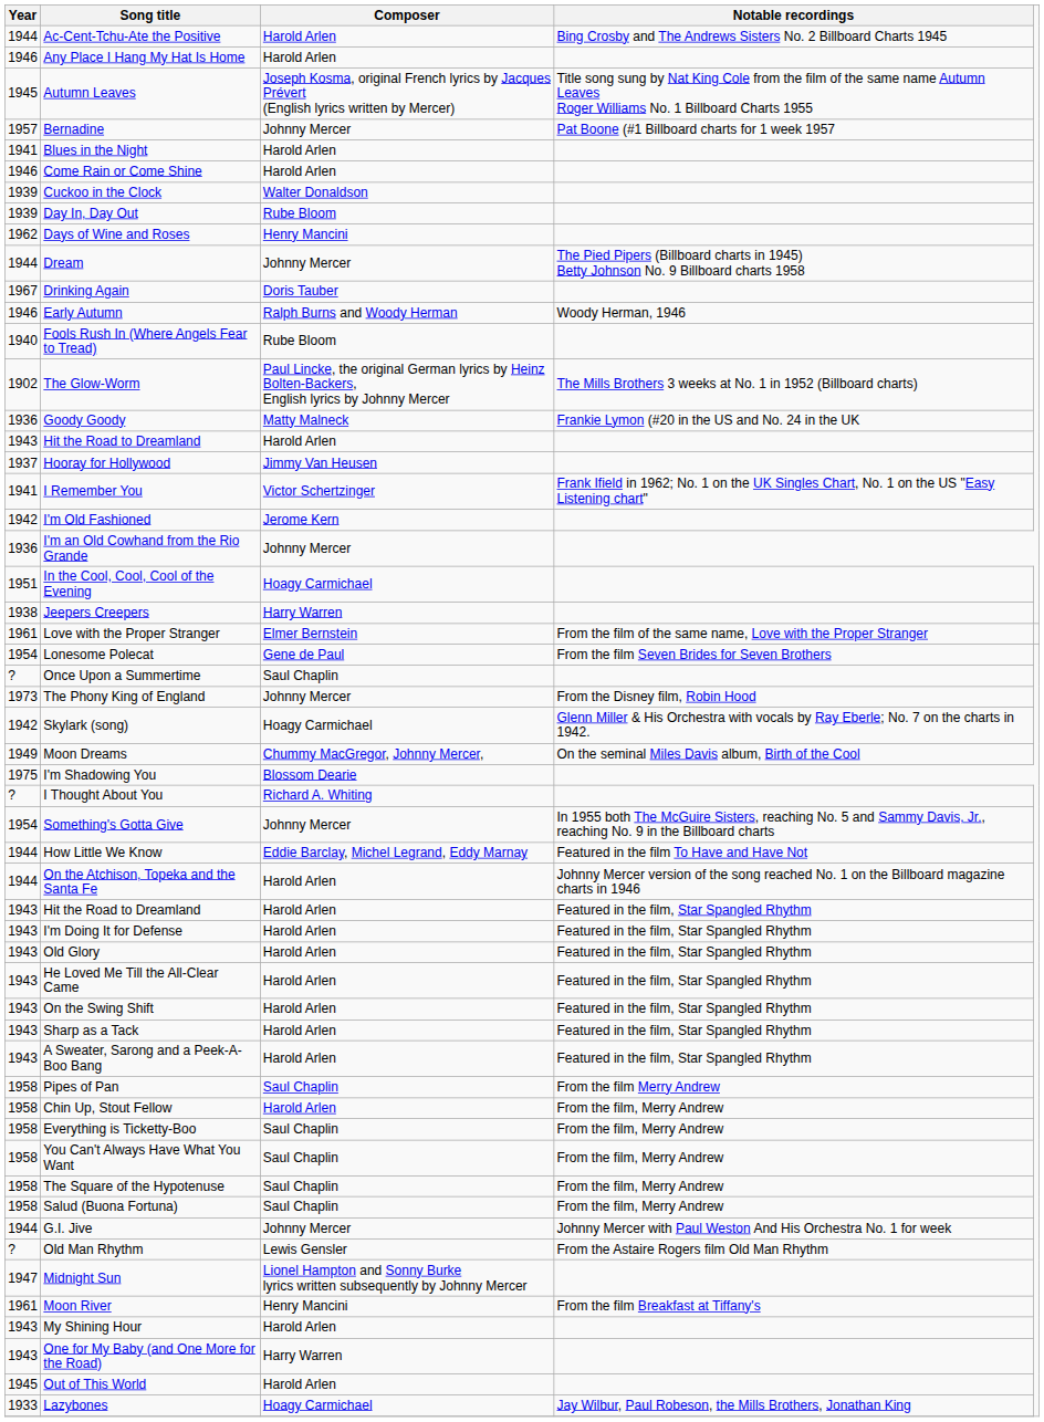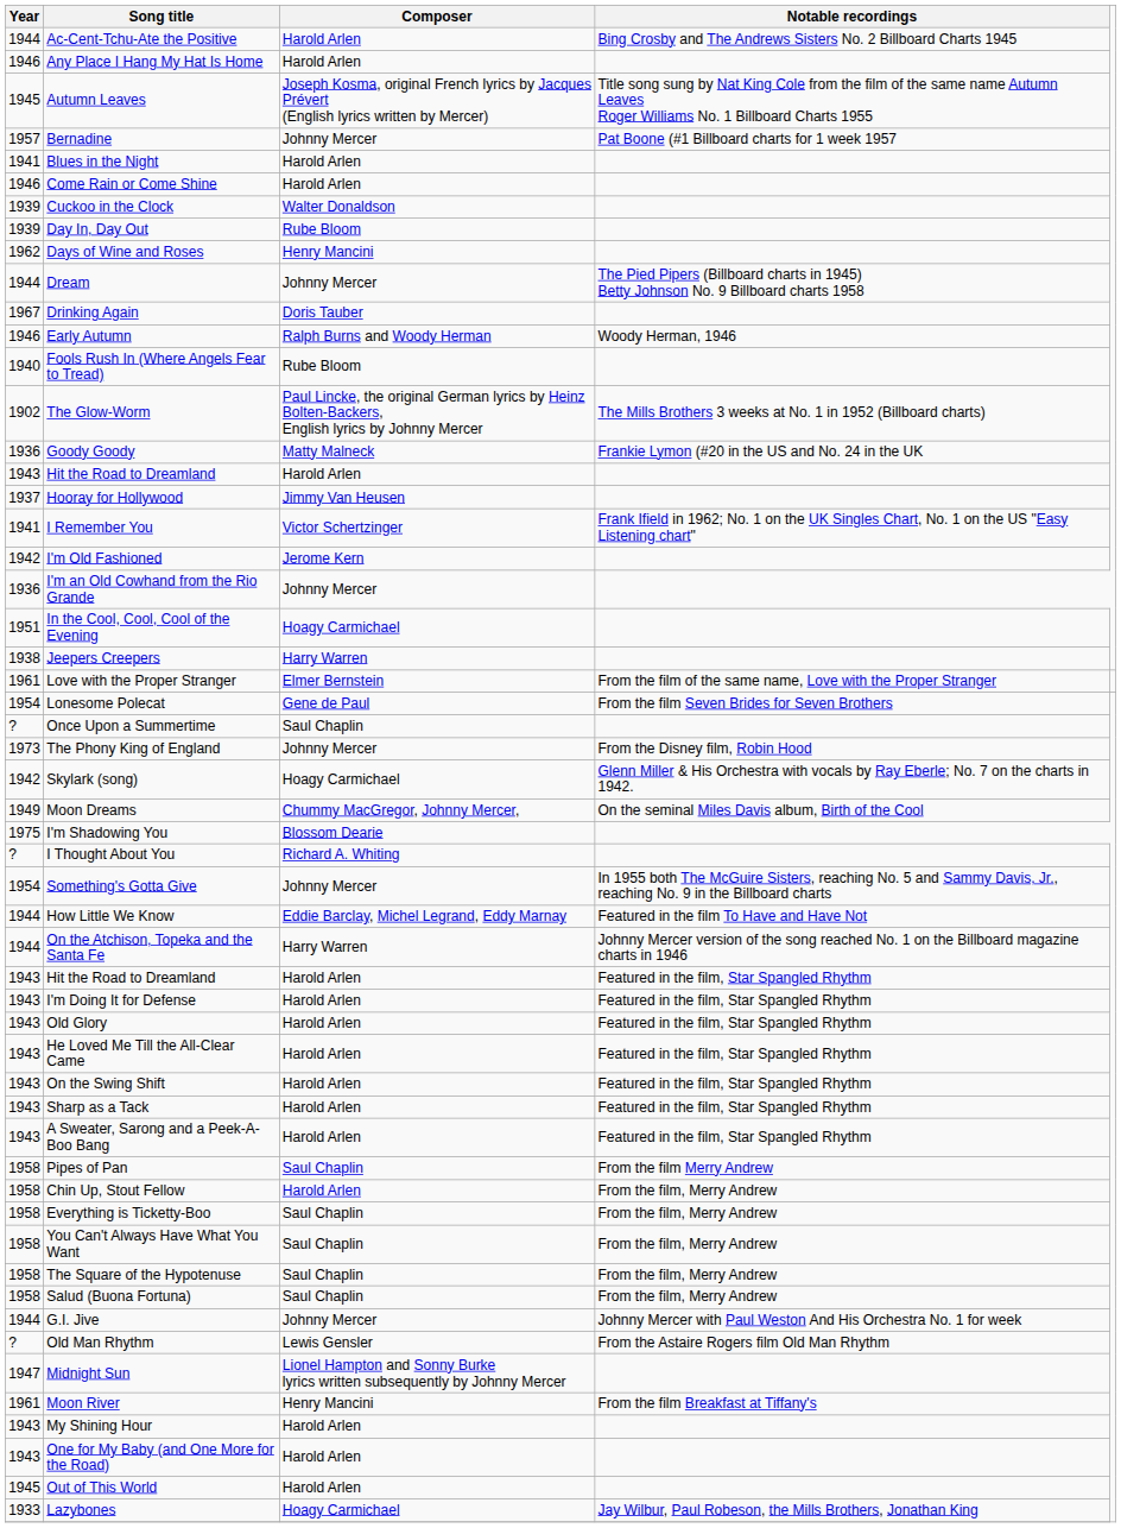 <table class="wikitable">
 <tr>
 <th>Year</th>
 <th>Song title</th>
 <th>Composer</th>
 <th>Notable recordings</th>
 </tr>
 <tr>
 <td>1944</td>
 <td><a href='#'>Ac-Cent-Tchu-Ate the Positive</a></td>
 <td><a href='#'>Harold Arlen</a></td>
 <td><a href='#'>Bing Crosby</a> and <a href='#'>The Andrews Sisters</a> No. 2 Billboard Charts 1945</td>
 </tr>
 <tr>
 <td>1946</td>
 <td><a href='#'>Any Place I Hang My Hat Is Home</a></td>
 <td>Harold Arlen</td>
 <td></td>
 </tr>
 <tr>
 <td>1945</td>
 <td><a href='#'>Autumn Leaves</a></td>
 <td><a href='#'>Joseph Kosma</a>, original French lyrics by <a href='#'>Jacques Prévert</a> <br> (English lyrics written by Mercer)</td>
 <td>Title song sung by <a href='#'>Nat King Cole</a> from the film of the same name <a href='#'>Autumn Leaves</a> <br> <a href='#'>Roger Williams</a> No. 1 Billboard Charts 1955</td>
 </tr>
 <tr>
 <td>1957</td>
 <td><a href='#'>Bernadine</a></td>
 <td>Johnny Mercer</td>
 <td><a href='#'>Pat Boone</a> (#1 Billboard charts for 1 week 1957</td>
 </tr>
 <tr>
 <td>1941</td>
 <td><a href='#'>Blues in the Night</a></td>
 <td>Harold Arlen</td>
 <td></td>
 </tr>
 <tr>
 <td>1946</td>
 <td><a href='#'>Come Rain or Come Shine</a></td>
 <td>Harold Arlen</td>
 <td></td>
 </tr>
 <tr>
 <td>1939</td>
 <td><a href='#'>Cuckoo in the Clock</a></td>
 <td><a href='#'>Walter Donaldson</a></td>
 <td></td>
 </tr>
 <tr>
 <td>1939</td>
 <td><a href='#'>Day In, Day Out</a></td>
 <td><a href='#'>Rube Bloom</a></td>
 <td></td>
 </tr>
 <tr>
 <td>1962</td>
 <td><a href='#'>Days of Wine and Roses</a></td>
 <td><a href='#'>Henry Mancini</a></td>
 <td></td>
 </tr>
 <tr>
 <td>1944</td>
 <td><a href='#'>Dream</a></td>
 <td>Johnny Mercer</td>
 <td><a href='#'>The Pied Pipers</a> (Billboard charts in 1945) <br> <a href='#'>Betty Johnson</a> No. 9 Billboard charts 1958</td>
 </tr>
 <tr>
 <td>1967</td>
 <td><a href='#'>Drinking Again</a></td>
 <td><a href='#'>Doris Tauber</a></td>
 <td></td>
 </tr>
 <tr>
 <td>1946</td>
 <td><a href='#'>Early Autumn</a></td>
 <td><a href='#'>Ralph Burns</a> and <a href='#'>Woody Herman</a></td>
 <td>Woody Herman, 1946</td>
 </tr>
 <tr>
 <td>1940</td>
 <td><a href='#'>Fools Rush In (Where Angels Fear to Tread)</a></td>
 <td>Rube Bloom</td>
 <td></td>
 </tr>
 <tr>
 <td>1902</td>
 <td><a href='#'>The Glow-Worm</a></td>
 <td><a href='#'>Paul Lincke</a>, the original German lyrics by <a href='#'>Heinz Bolten-Backers</a>, <br> English lyrics by Johnny Mercer</td>
 <td><a href='#'>The Mills Brothers</a> 3 weeks at No. 1 in 1952 (Billboard charts)</td>
 </tr>
 <tr>
 <td>1936</td>
 <td><a href='#'>Goody Goody</a></td>
 <td><a href='#'>Matty Malneck</a></td>
 <td><a href='#'>Frankie Lymon</a> (#20 in the US and No. 24 in the UK</td>
 </tr>
 <tr>
 <td>1943</td>
 <td><a href='#'>Hit the Road to Dreamland</a></td>
 <td>Harold Arlen</td>
 <td></td>
 </tr>
 <tr>
 <td>1937</td>
 <td><a href='#'>Hooray for Hollywood</a></td>
 <td><a href='#'>Jimmy Van Heusen</a></td>
 <td></td>
 </tr>
 <tr>
 <td>1941</td>
 <td><a href='#'>I Remember You</a></td>
 <td><a href='#'>Victor Schertzinger</a></td>
 <td><a href='#'>Frank Ifield</a> in 1962; No. 1 on the <a href='#'>UK Singles Chart</a>, No. 1 on the US "<a href='#'>Easy Listening chart</a>"</td>
 </tr>
 <tr>
 <td>1942</td>
 <td><a href='#'>I'm Old Fashioned</a></td>
 <td><a href='#'>Jerome Kern</a></td>
 <td></td>
 </tr>
 <tr>
 <td>1936</td>
 <td><a href='#'>I'm an Old Cowhand from the Rio Grande</a></td>
 <td>Johnny Mercer</td>
 </tr>
 <tr>
 <td>1951</td>
 <td><a href='#'>In the Cool, Cool, Cool of the Evening</a></td>
 <td><a href='#'>Hoagy Carmichael</a></td>
 <td></td>
 </tr>
 <tr>
 <td>1938</td>
 <td><a href='#'>Jeepers Creepers</a></td>
 <td><a href='#'>Harry Warren</a></td>
 <td></td>
 </tr>
 <tr>
 <td>1961</td>
 <td>Love with the Proper Stranger</td>
 <td><a href='#'>Elmer Bernstein</a></td>
 <td>From the film of the same name, <a href='#'>Love with the Proper Stranger</a></td>
 <td></td>
 </tr>
 <tr>
 <td>1954</td>
 <td>Lonesome Polecat</td>
 <td><a href='#'>Gene de Paul</a></td>
 <td>From the film <a href='#'>Seven Brides for Seven Brothers</a></td>
 </tr>
 <tr>
 <td>?</td>
 <td>Once Upon a Summertime</td>
 <td>Saul Chaplin</td>
 <td></td>
 </tr>
 <tr>
 <td>1973</td>
 <td>The Phony King of England</td>
 <td>Johnny Mercer</td>
 <td>From the Disney film,  <a href='#'>Robin Hood</a></td>
 </tr>
 <tr>
 <td>1942</td>
 <td Skylark (song)>Skylark (song)</td>
 <td>Hoagy Carmichael</td>
 <td><a href='#'>Glenn Miller</a> & His Orchestra with vocals by <a href='#'>Ray Eberle</a>; No. 7 on the charts in 1942.</td>
 </tr>
 <tr>
 <td>1949</td>
 <td>Moon Dreams</td>
 <td><a href='#'>Chummy MacGregor</a>, <a href='#'>Johnny Mercer</a>,</td>
 <td>On the seminal <a href='#'>Miles Davis</a> album, <a href='#'>Birth of the Cool</a></td>
 </tr>
 <tr>
 <td>1975</td>
 <td>I'm Shadowing You</td>
 <td><a href='#'>Blossom Dearie</a></td>
 </tr>
 <tr>
 <td>?</td>
 <td>I Thought About You</td>
 <td><a href='#'>Richard A. Whiting</a></td>
 <td></td>
 </tr>
 <tr>
 <td>1954</td>
 <td><a href='#'>Something's Gotta Give</a></td>
 <td>Johnny Mercer</td>
 <td>In 1955 both <a href='#'>The McGuire Sisters</a>, reaching No. 5  and  <a href='#'>Sammy Davis, Jr.</a>, reaching No. 9 in the Billboard charts</td>
 </tr>
 <tr>
 <td>1944</td>
 <td>How Little We Know</td>
 <td><a href='#'>Eddie Barclay</a>, <a href='#'>Michel Legrand</a>, <a href='#'>Eddy Marnay</a></td>
 <td>Featured in the film <a href='#'>To Have and Have Not</a></td>
 </tr>
 <tr>
 <td>1944</td>
 <td><a href='#'>On the Atchison, Topeka and the Santa Fe</a></td>
-<td>Harold Arlen</td>
+<td>Harry Warren</td>
 <td>Johnny Mercer version of the song reached No. 1 on the  Billboard magazine charts in 1946</td>
 </tr>
 <tr>
 <td>1943</td>
 <td>Hit the Road to Dreamland</td>
 <td>Harold Arlen</td>
 <td>Featured in the film, <a href='#'>Star Spangled Rhythm</a></td>
 </tr>
 <tr>
 <td>1943</td>
 <td>I'm Doing It for Defense</td>
 <td>Harold Arlen</td>
 <td>Featured in the film, Star Spangled Rhythm</td>
 </tr>
 <tr>
 <td>1943</td>
 <td>Old Glory</td>
 <td>Harold Arlen</td>
 <td>Featured in the film, Star Spangled Rhythm</td>
 </tr>
 <tr>
 <td>1943</td>
 <td>He Loved Me Till the All-Clear Came</td>
 <td>Harold Arlen</td>
 <td>Featured in the film, Star Spangled Rhythm</td>
 </tr>
 <tr>
 <td>1943</td>
 <td>On the Swing Shift</td>
 <td>Harold Arlen</td>
 <td>Featured in the film, Star Spangled Rhythm</td>
 </tr>
 <tr>
 <td>1943</td>
 <td>Sharp as a Tack</td>
 <td>Harold Arlen</td>
 <td>Featured in the film, Star Spangled Rhythm</td>
 </tr>
 <tr>
 <td>1943</td>
 <td>A Sweater, Sarong and a Peek-A-Boo Bang</td>
 <td>Harold Arlen</td>
 <td>Featured in the film, Star Spangled Rhythm</td>
 </tr>
 <tr>
 <td>1958</td>
 <td>Pipes of Pan</td>
 <td><a href='#'>Saul Chaplin</a></td>
 <td>From the film <a href='#'>Merry Andrew</a></td>
 </tr>
 <tr>
 <td>1958</td>
 <td>Chin Up, Stout Fellow</td>
 <td><a href='#'>Harold Arlen</a></td>
 <td>From the film, Merry Andrew</td>
 </tr>
 <tr>
 <td>1958</td>
 <td>Everything is Ticketty-Boo</td>
 <td>Saul Chaplin</td>
 <td>From the film, Merry Andrew</td>
 </tr>
 <tr>
 <td>1958</td>
 <td>You Can't Always Have What You Want</td>
 <td>Saul Chaplin</td>
 <td>From the film, Merry Andrew</td>
 </tr>
 <tr>
 <td>1958</td>
 <td>The Square of the Hypotenuse</td>
 <td>Saul Chaplin</td>
 <td>From the film, Merry Andrew</td>
 </tr>
 <tr>
 <td>1958</td>
 <td>Salud (Buona Fortuna)</td>
 <td>Saul Chaplin</td>
 <td>From the film, Merry Andrew</td>
 </tr>
 <tr>
 <td>1944</td>
 <td>G.I. Jive</td>
 <td>Johnny Mercer</td>
 <td>Johnny Mercer with <a href='#'>Paul Weston</a> And His Orchestra  No. 1 for  week</td>
 </tr>
 <tr>
 <td>?</td>
 <td>Old Man Rhythm</td>
 <td>Lewis Gensler</td>
 <td>From the Astaire Rogers film Old Man Rhythm</td>
 </tr>
 <tr>
 <td>1947</td>
 <td><a href='#'>Midnight Sun</a></td>
 <td><a href='#'>Lionel Hampton</a> and <a href='#'>Sonny Burke</a><br>lyrics written subsequently by Johnny Mercer</td>
 <td></td>
 </tr>
 <tr>
 <td>1961</td>
 <td><a href='#'>Moon River</a></td>
 <td>Henry Mancini</td>
 <td>From the film <a href='#'>Breakfast at Tiffany's</a></td>
 </tr>
 <tr>
 <td>1943</td>
 <td>My Shining Hour</td>
 <td>Harold Arlen</td>
 <td></td>
 </tr>
 <tr>
 <td>1943</td>
 <td><a href='#'>One for My Baby (and One More for the Road)</a></td>
-<td>Harry Warren</td>
+<td>Harold Arlen</td>
 <td></td>
 </tr>
 <tr>
 <td>1945</td>
 <td><a href='#'>Out of This World</a></td>
 <td>Harold Arlen</td>
 <td></td>
 </tr>
 <tr>
 <td>1933</td>
 <td><a href='#'>Lazybones</a></td>
 <td><a href='#'>Hoagy Carmichael</a></td>
 <td><a href='#'>Jay Wilbur</a>, <a href='#'>Paul Robeson</a>, <a href='#'>the Mills Brothers</a>, <a href='#'>Jonathan King</a></td>
 </tr>
 <tr>
 </tr>
 </table>
